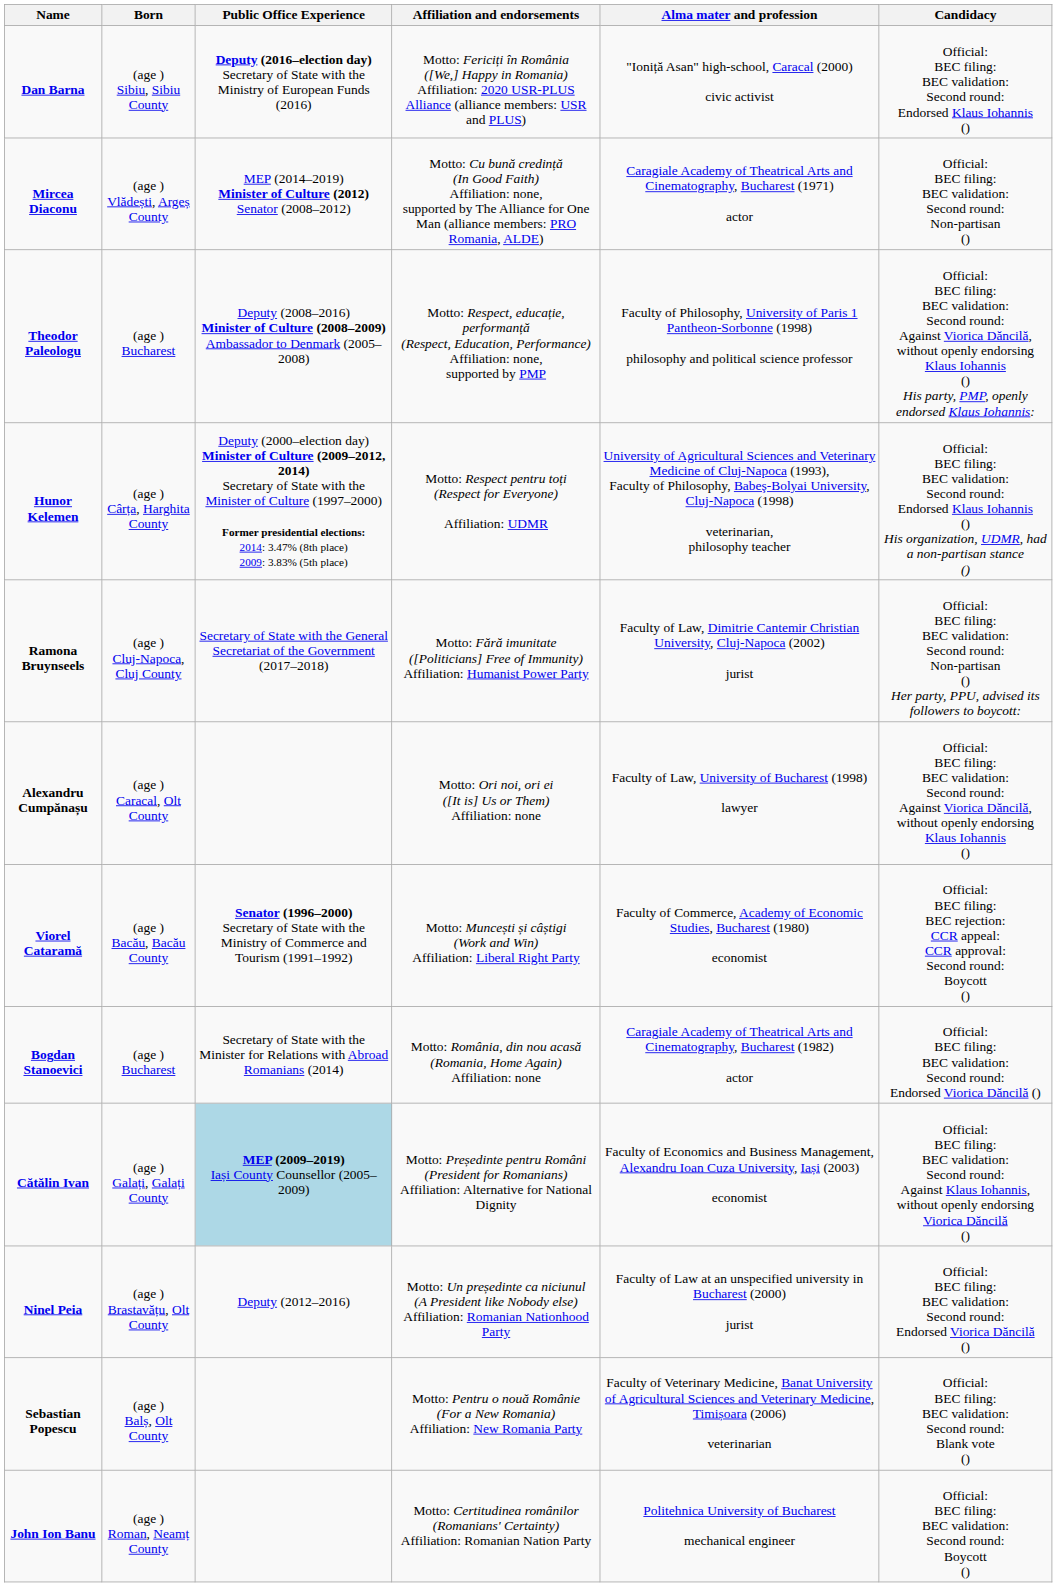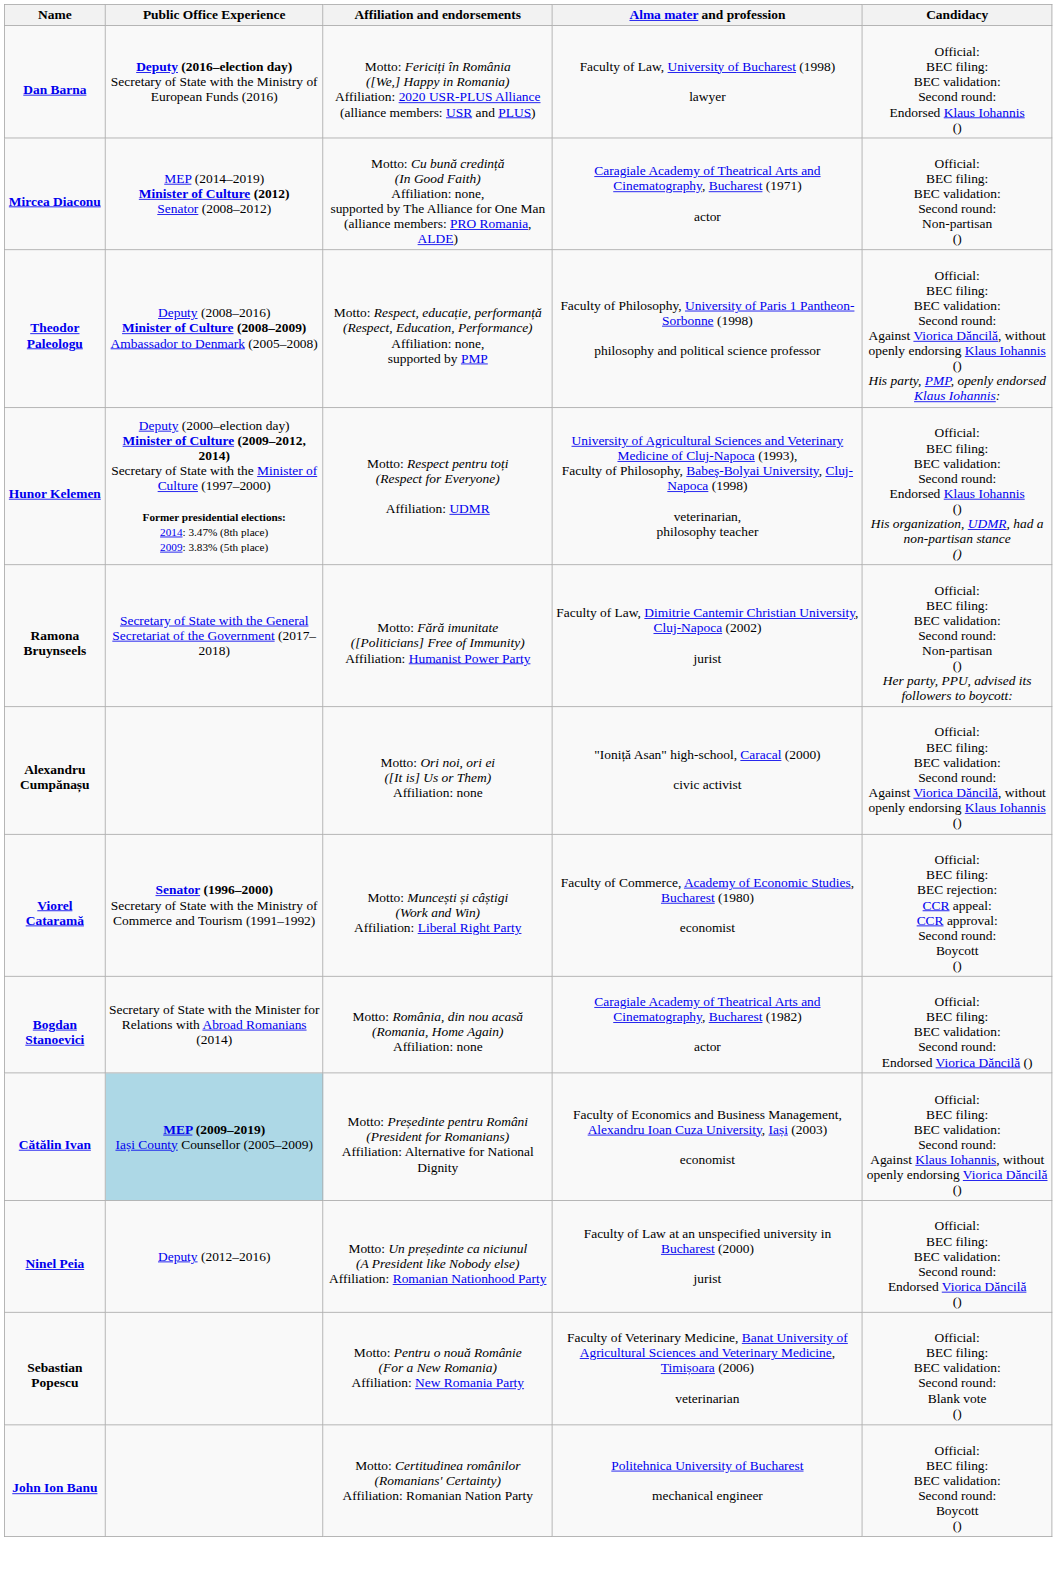 <table class="wikitable sortable"  style="text-align:center;">
 <tr>
 <th>Name</th>
-<th>Born</th>
 <th class="unsortable">Public Office Experience</th>
 <th>Affiliation and endorsements</th>
 <th class="unsortable"><a href='#'>Alma mater</a> and profession</th>
 <th>Candidacy <br> </th>
 </tr>
 <tr>
 <td><br><strong><a href='#'>Dan Barna</a></strong></td>
-<td><br>(age )<br><a href='#'>Sibiu</a>, <a href='#'>Sibiu County</a></td>
 <td><strong><a href='#'>Deputy</a> (2016–election day)</strong><br>Secretary of State with the Ministry of European Funds (2016)</td>
 <td><br>Motto: <em>Fericiți în România</em><br><em>([We,] Happy in Romania)</em><br>Affiliation: <a href='#'>2020 USR-PLUS Alliance</a> (alliance members: <a href='#'>USR</a> and <a href='#'>PLUS</a>)</td>
-<td>"Ioniță Asan" high-school, <a href='#'>Caracal</a> (2000)<br><br>civic activist</td>
+<td>Faculty of Law, <a href='#'>University of Bucharest</a> (1998)<br><br>lawyer</td>
 <td><br>Official: <br>BEC filing: <br>BEC validation: <br>Second round:<br>Endorsed <a href='#'>Klaus Iohannis</a><br>()</td>
 </tr>
 <tr>
 <td><br><strong><a href='#'>Mircea Diaconu</a></strong></td>
-<td><br>(age )<br><a href='#'>Vlădești</a>, <a href='#'>Argeș County</a></td>
 <td><a href='#'>MEP</a> (2014–2019)<br><strong><a href='#'>Minister of Culture</a> (2012)</strong><br><a href='#'>Senator</a> (2008–2012)</td>
 <td><br>Motto: <em>Cu bună credință</em><br><em>(In Good Faith)</em><br>Affiliation: none,<br>supported by The Alliance for One Man (alliance members: <a href='#'>PRO Romania</a>, <a href='#'>ALDE</a>)</td>
 <td><a href='#'>Caragiale Academy of Theatrical Arts and Cinematography</a>, <a href='#'>Bucharest</a> (1971)<br><br>actor</td>
 <td><br>Official: <br>BEC filing: <br>BEC validation: <br>Second round:<br>Non-partisan<br>()</td>
 </tr>
 <tr>
 <td><br><strong><a href='#'>Theodor Paleologu</a></strong></td>
-<td><br>(age )<br><a href='#'>Bucharest</a></td>
 <td><a href='#'>Deputy</a> (2008–2016)<br><strong><a href='#'>Minister of Culture</a> (2008–2009)</strong><br><a href='#'>Ambassador to Denmark</a> (2005–2008)</td>
 <td><br>Motto: <em>Respect, educație, performanță</em><br><em>(Respect, Education, Performance)</em><br>Affiliation: none,<br>supported by <a href='#'>PMP</a></td>
 <td>Faculty of Philosophy, <a href='#'>University of Paris 1 Pantheon-Sorbonne</a> (1998)<br><br>philosophy and political science professor</td>
 <td><br>Official: <br>BEC filing: <br>BEC validation: <br>Second round:<br>Against <a href='#'>Viorica Dăncilă</a>, without openly endorsing <a href='#'>Klaus Iohannis</a><br>()<br><em>His party, <a href='#'>PMP</a>, openly endorsed <a href='#'>Klaus Iohannis</a>:<br></em></td>
 </tr>
 <tr>
 <td><br><strong><a href='#'>Hunor Kelemen</a></strong></td>
-<td><br>(age )<br><a href='#'>Cârța</a>, <a href='#'>Harghita County</a></td>
 <td><a href='#'>Deputy</a> (2000–election day)<br><strong><a href='#'>Minister of Culture</a> (2009–2012, 2014)</strong><br>Secretary of State with the <a href='#'>Minister of Culture</a> (1997–2000)<br><br><small><strong>Former presidential elections:</strong><br><a href='#'>2014</a>: 3.47% (8th place)<br><a href='#'>2009</a>: 3.83% (5th place)</small></td>
 <td>Motto: <em>Respect pentru toți</em><br><em>(Respect for Everyone)</em><br><br>Affiliation: <a href='#'>UDMR</a></td>
 <td><a href='#'>University of Agricultural Sciences and Veterinary Medicine of Cluj-Napoca</a> (1993),<br>Faculty of Philosophy, <a href='#'>Babeş-Bolyai University</a>, <a href='#'>Cluj-Napoca</a> (1998)<br><br>veterinarian,<br>philosophy teacher</td>
 <td><br>Official: <br>BEC filing: <br>BEC validation: <br>Second round:<br>Endorsed <a href='#'>Klaus Iohannis</a><br>()<br><em>His organization, <a href='#'>UDMR</a>, had a non-partisan stance<br>()</em></td>
 </tr>
 <tr>
 <td><br><strong>Ramona Bruynseels</strong></td>
-<td><br>(age )<br><a href='#'>Cluj-Napoca</a>, <a href='#'>Cluj County</a></td>
 <td><a href='#'>Secretary of State with the General Secretariat of the Government</a> (2017–2018)</td>
 <td><br>Motto: <em>Fără imunitate</em><br><em>([Politicians] Free of Immunity)</em><br>Affiliation: <a href='#'>Humanist Power Party</a></td>
 <td>Faculty of Law, <a href='#'>Dimitrie Cantemir Christian University</a>, <a href='#'>Cluj-Napoca</a> (2002)<br><br>jurist</td>
 <td><br>Official: <br>BEC filing: <br>BEC validation: <br>Second round:<br>Non-partisan<br>()<br><em>Her party, PPU, advised its followers to boycott:<br></em></td>
 </tr>
 <tr>
 <td><br><strong>Alexandru Cumpănașu</strong></td>
-<td><br>(age )<br><a href='#'>Caracal</a>, <a href='#'>Olt County</a></td>
 <td></td>
 <td><br>Motto: <em>Ori noi, ori ei</em><br><em>([It is] Us or Them)</em><br>Affiliation: none</td>
-<td>Faculty of Law, <a href='#'>University of Bucharest</a> (1998)<br><br>lawyer</td>
+<td>"Ioniță Asan" high-school, <a href='#'>Caracal</a> (2000)<br><br>civic activist</td>
 <td><br>Official: <br>BEC filing: <br>BEC validation: <br>Second round:<br>Against <a href='#'>Viorica Dăncilă</a>, without openly endorsing <a href='#'>Klaus Iohannis</a><br>()</td>
 </tr>
 <tr>
 <td><br><strong><a href='#'>Viorel Cataramă</a></strong></td>
-<td><br>(age )<br><a href='#'>Bacău</a>, <a href='#'>Bacău County</a></td>
 <td><strong><a href='#'>Senator</a> (1996–2000)</strong><br>Secretary of State with the Ministry of Commerce and Tourism (1991–1992)</td>
 <td><br>Motto: <em>Muncești și câștigi</em><br><em>(Work and Win)</em><br>Affiliation: <a href='#'>Liberal Right Party</a></td>
 <td>Faculty of Commerce, <a href='#'>Academy of Economic Studies</a>, <a href='#'>Bucharest</a> (1980)<br><br>economist</td>
 <td><br>Official: <br>BEC filing: <br>BEC rejection: <br><a href='#'>CCR</a> appeal: <br><a href='#'>CCR</a> approval: <br>Second round:<br>Boycott<br>()</td>
 </tr>
 <tr>
 <td><br><strong><a href='#'>Bogdan Stanoevici</a></strong></td>
-<td><br>(age )<br><a href='#'>Bucharest</a></td>
 <td>Secretary of State with the Minister for Relations with <a href='#'>Abroad Romanians</a> (2014)</td>
 <td><br>Motto: <em>România, din nou acasă</em><br><em>(Romania, Home Again)</em><br>Affiliation: none</td>
 <td><a href='#'>Caragiale Academy of Theatrical Arts and Cinematography</a>, <a href='#'>Bucharest</a> (1982)<br><br>actor</td>
 <td><br>Official: <br>BEC filing: <br>BEC validation: <br>Second round:<br>Endorsed <a href='#'>Viorica Dăncilă</a> ()</td>
 </tr>
 <tr>
 <td><br><strong><a href='#'>Cătălin Ivan</a></strong></td>
-<td><br>(age )<br><a href='#'>Galați</a>, <a href='#'>Galați County</a></td>
 <td style="background: lightblue;"><strong><a href='#'>MEP</a> (2009–2019)</strong><br><a href='#'>Iași County</a> Counsellor (2005–2009)</td>
 <td><br>Motto: <em>Președinte pentru Români</em><br><em>(President for Romanians)</em><br>Affiliation: Alternative for National Dignity</td>
 <td>Faculty of Economics and Business Management, <a href='#'>Alexandru Ioan Cuza University</a>, <a href='#'>Iași</a> (2003)<br><br>economist</td>
 <td><br>Official: <br>BEC filing: <br>BEC validation: <br>Second round:<br>Against <a href='#'>Klaus Iohannis</a>, without openly endorsing <a href='#'>Viorica Dăncilă</a><br>()</td>
 </tr>
 <tr>
 <td> <br><strong><a href='#'>Ninel Peia</a></strong></td>
-<td><br>(age )<br><a href='#'>Brastavățu</a>, <a href='#'>Olt County</a></td>
 <td><a href='#'>Deputy</a> (2012–2016)</td>
 <td><br>Motto: <em>Un președinte ca niciunul</em><br><em>(A President like Nobody else)</em><br>Affiliation: <a href='#'>Romanian Nationhood Party</a></td>
 <td>Faculty of Law at an unspecified university in <a href='#'>Bucharest</a> (2000)<br><br>jurist</td>
 <td><br>Official: <br>BEC filing: <br>BEC validation: <br>Second round:<br>Endorsed <a href='#'>Viorica Dăncilă</a><br>()</td>
 </tr>
 <tr>
 <td><br><strong>Sebastian Popescu</strong></td>
-<td><br>(age )<br><a href='#'>Balș</a>, <a href='#'>Olt County</a></td>
 <td></td>
 <td>Motto: <em>Pentru o nouă Românie</em><br><em>(For a New Romania)</em><br>Affiliation: <a href='#'>New Romania Party</a></td>
 <td>Faculty of Veterinary Medicine, <a href='#'>Banat University of Agricultural Sciences and Veterinary Medicine</a>, <a href='#'>Timișoara</a> (2006)<br><br>veterinarian</td>
 <td><br>Official: <br>BEC filing: <br>BEC validation: <br>Second round:<br>Blank vote<br>()</td>
 </tr>
 <tr>
 <td><br><strong><a href='#'>John Ion Banu</a></strong></td>
-<td><br>(age )<br><a href='#'>Roman</a>, <a href='#'>Neamț County</a></td>
 <td></td>
 <td>Motto: <em>Certitudinea românilor</em><br><em>(Romanians' Certainty)</em><br>Affiliation: Romanian Nation Party</td>
 <td><a href='#'>Politehnica University of Bucharest</a><br><br>mechanical engineer</td>
 <td><br>Official: <br>BEC filing: <br>BEC validation: <br>Second round:<br>Boycott<br>()</td>
 </tr>
 </table>
